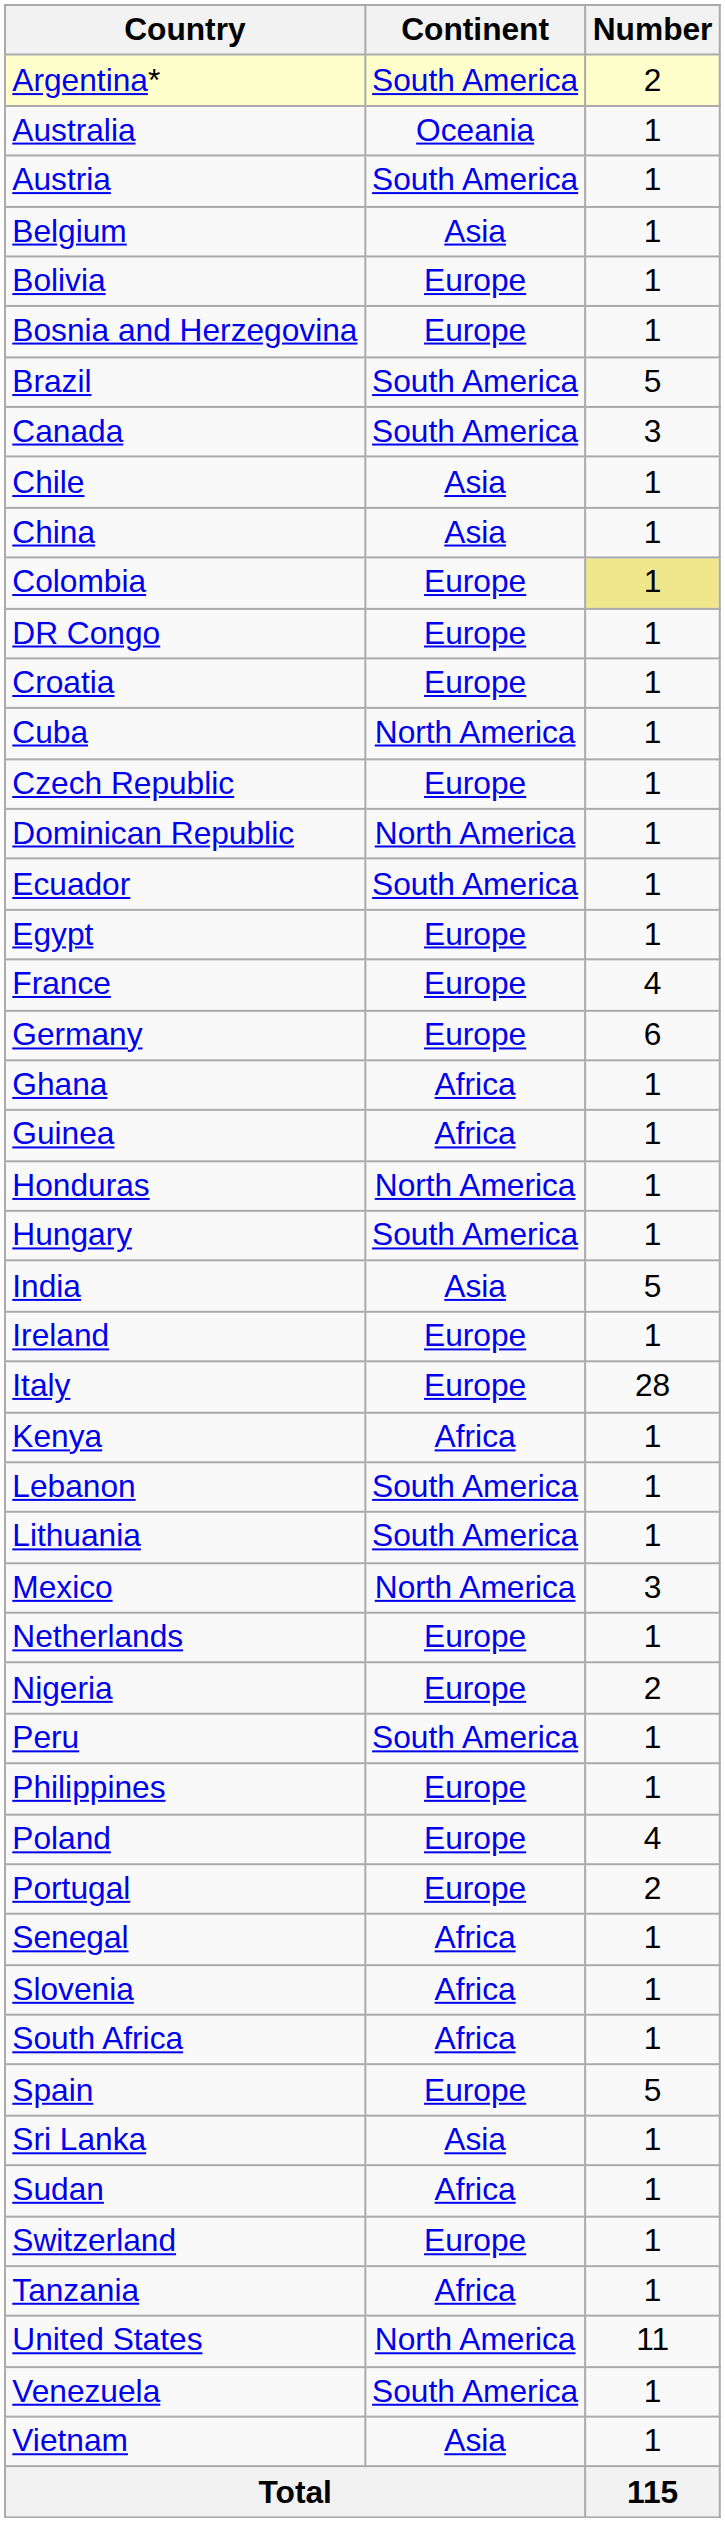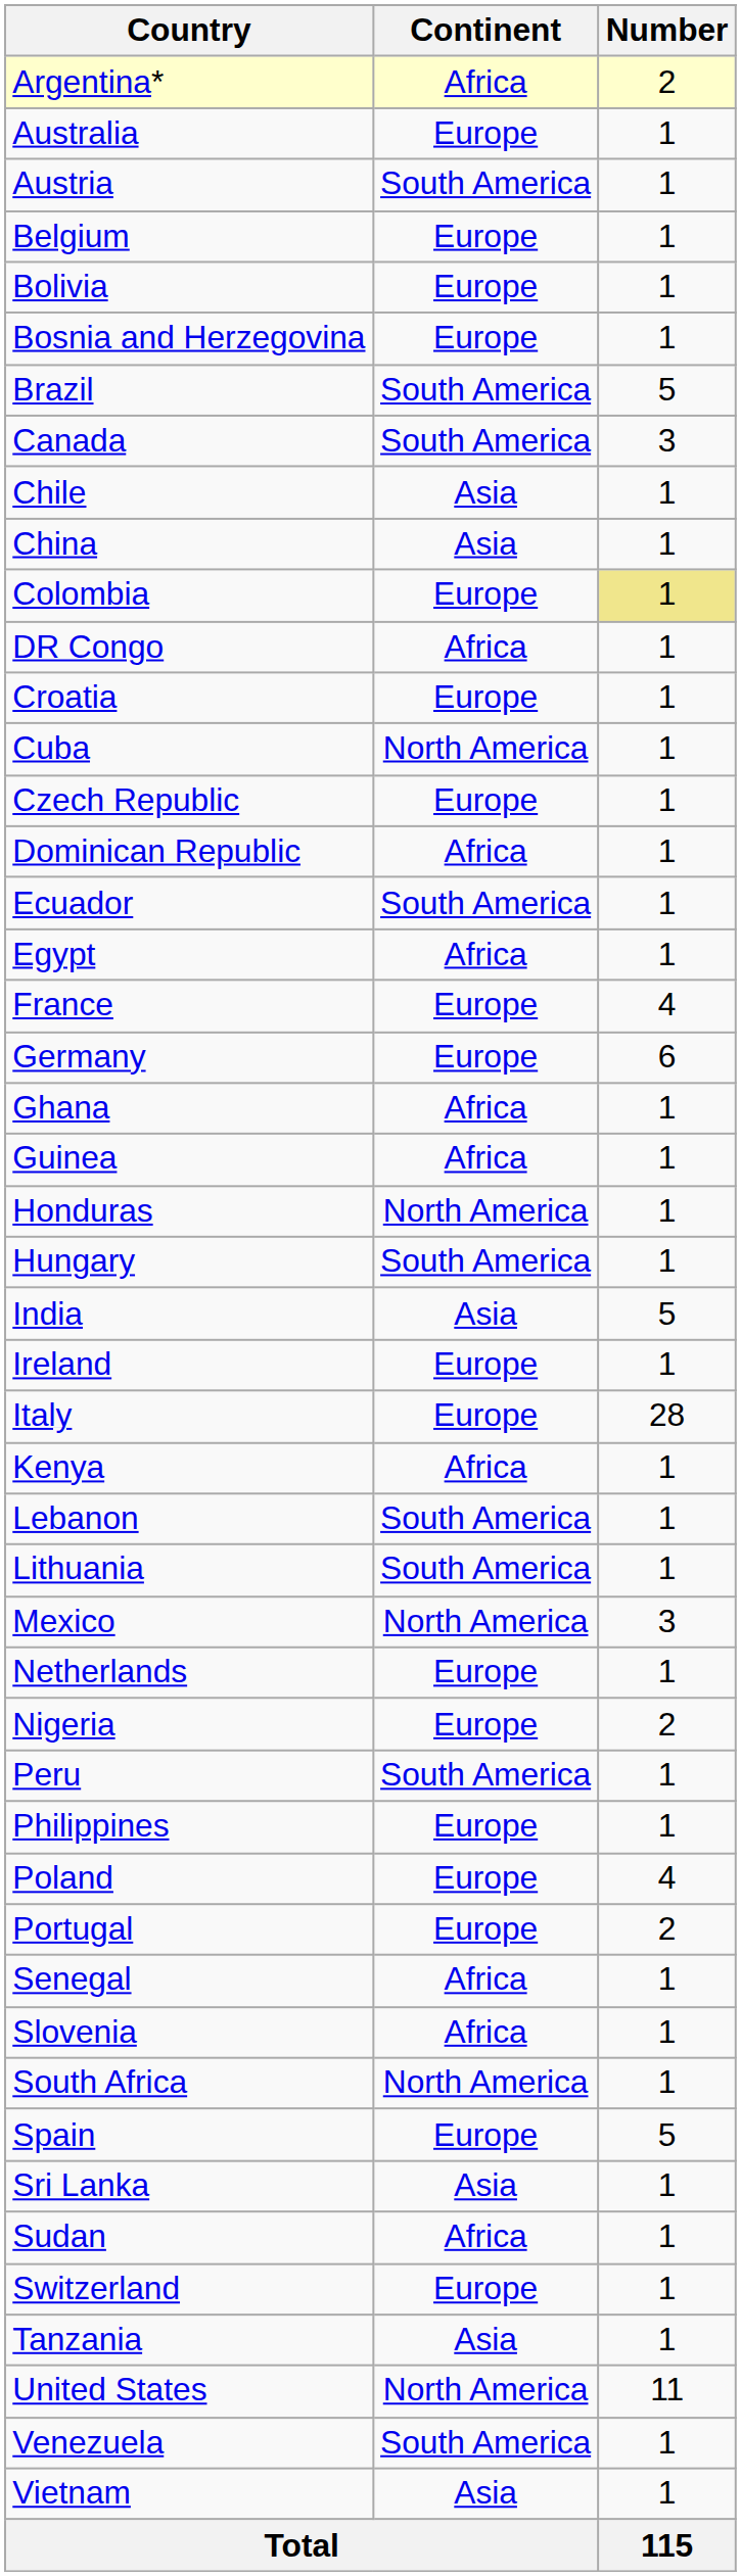 <table class="wikitable sortable" style="text-align:center">
 <tr>
 </tr>
 <tr>
 <th scope="col">Country</th>
 <th scope="col">Continent</th>
 <th scope="col">Number</th>
 </tr>
 <tr style="background:#ffc">
 <td scope="row" style="text-align:left"><a href='#'>Argentina</a>*</td>
-<td data-sort-value="America, South"><a href='#'>South America</a></td>
+<td><a href='#'>Africa</a></td>
 <td>2</td>
 </tr>
 <tr>
 <td scope="row" style="text-align:left"><a href='#'>Australia</a></td>
-<td><a href='#'>Oceania</a></td>
+<td><a href='#'>Europe</a></td>
 <td>1</td>
 </tr>
 <tr>
 <td scope="row" style="text-align:left"><a href='#'>Austria</a></td>
 <td data-sort-value="America, South"><a href='#'>South America</a></td>
 <td>1</td>
 </tr>
 <tr>
 <td scope="row" style="text-align:left"><a href='#'>Belgium</a></td>
-<td><a href='#'>Asia</a></td>
+<td><a href='#'>Europe</a></td>
 <td>1</td>
 </tr>
 <tr>
 <td scope="row" style="text-align:left"><a href='#'>Bolivia</a></td>
 <td><a href='#'>Europe</a></td>
 <td>1</td>
 </tr>
 <tr>
 <td scope="row" style="text-align:left"><a href='#'>Bosnia and Herzegovina</a></td>
 <td><a href='#'>Europe</a></td>
 <td>1</td>
 </tr>
 <tr>
 <td scope="row" style="text-align:left"><a href='#'>Brazil</a></td>
 <td data-sort-value="America, South"><a href='#'>South America</a></td>
 <td>5</td>
 </tr>
 <tr>
 <td scope="row" style="text-align:left"><a href='#'>Canada</a></td>
 <td data-sort-value="America, South"><a href='#'>South America</a></td>
 <td>3</td>
 </tr>
 <tr>
 <td scope="row" style="text-align:left"><a href='#'>Chile</a></td>
 <td><a href='#'>Asia</a></td>
 <td>1</td>
 </tr>
 <tr>
 <td scope="row" style="text-align:left"><a href='#'>China</a> </td>
 <td><a href='#'>Asia</a></td>
 <td>1</td>
 </tr>
 <tr>
 <td scope="row" style="text-align:left"><a href='#'>Colombia</a></td>
 <td><a href='#'>Europe</a></td>
 <td style="background: khaki;">1</td>
 </tr>
 <tr>
 <td scope="row" style="text-align:left" data-sort-value="Congo, Democratic Republic of the"><a href='#'>DR Congo</a></td>
-<td><a href='#'>Europe</a></td>
+<td><a href='#'>Africa</a></td>
 <td>1</td>
 </tr>
 <tr>
 <td scope="row" style="text-align:left"><a href='#'>Croatia</a></td>
 <td><a href='#'>Europe</a></td>
 <td>1</td>
 </tr>
 <tr>
 <td scope="row" style="text-align:left"><a href='#'>Cuba</a></td>
 <td data-sort-value="America, North"><a href='#'>North America</a></td>
 <td>1</td>
 </tr>
 <tr>
 <td scope="row" style="text-align:left"><a href='#'>Czech Republic</a></td>
 <td><a href='#'>Europe</a></td>
 <td>1</td>
 </tr>
 <tr>
 <td scope="row" style="text-align:left"><a href='#'>Dominican Republic</a></td>
-<td data-sort-value="America, North"><a href='#'>North America</a></td>
+<td><a href='#'>Africa</a></td>
 <td>1</td>
 </tr>
 <tr>
 <td scope="row" style="text-align:left"><a href='#'>Ecuador</a></td>
 <td data-sort-value="America, South"><a href='#'>South America</a></td>
 <td>1</td>
 </tr>
 <tr>
 <td scope="row" style="text-align:left"><a href='#'>Egypt</a></td>
-<td><a href='#'>Europe</a></td>
+<td><a href='#'>Africa</a></td>
 <td>1</td>
 </tr>
 <tr>
 <td scope="row" style="text-align:left"><a href='#'>France</a></td>
 <td><a href='#'>Europe</a></td>
 <td>4</td>
 </tr>
 <tr>
 <td scope="row" style="text-align:left"><a href='#'>Germany</a></td>
 <td><a href='#'>Europe</a></td>
 <td>6</td>
 </tr>
 <tr>
 <td scope="row" style="text-align:left"><a href='#'>Ghana</a></td>
 <td><a href='#'>Africa</a></td>
 <td>1</td>
 </tr>
 <tr>
 <td scope="row" style="text-align:left"><a href='#'>Guinea</a></td>
 <td><a href='#'>Africa</a></td>
 <td>1</td>
 </tr>
 <tr>
 <td scope="row" style="text-align:left"><a href='#'>Honduras</a></td>
 <td data-sort-value="America, North"><a href='#'>North America</a></td>
 <td>1</td>
 </tr>
 <tr>
 <td scope="row" style="text-align:left"><a href='#'>Hungary</a></td>
 <td data-sort-value="America, South"><a href='#'>South America</a></td>
 <td>1</td>
 </tr>
 <tr>
 <td scope="row" style="text-align:left"><a href='#'>India</a></td>
 <td><a href='#'>Asia</a></td>
 <td>5</td>
 </tr>
 <tr>
 <td scope="row" style="text-align:left"><a href='#'>Ireland</a></td>
 <td><a href='#'>Europe</a></td>
 <td>1</td>
 </tr>
 <tr>
 <td scope="row" style="text-align:left"><a href='#'>Italy</a></td>
 <td><a href='#'>Europe</a></td>
 <td>28</td>
 </tr>
 <tr>
 <td scope="row" style="text-align:left"><a href='#'>Kenya</a></td>
 <td><a href='#'>Africa</a></td>
 <td>1</td>
 </tr>
 <tr>
 <td scope="row" style="text-align:left"><a href='#'>Lebanon</a></td>
 <td data-sort-value="America, South"><a href='#'>South America</a></td>
 <td>1</td>
 </tr>
 <tr>
 <td scope="row" style="text-align:left"><a href='#'>Lithuania</a></td>
 <td data-sort-value="America, South"><a href='#'>South America</a></td>
 <td>1</td>
 </tr>
 <tr>
 <td scope="row" style="text-align:left"><a href='#'>Mexico</a></td>
 <td data-sort-value="America, North"><a href='#'>North America</a></td>
 <td>3</td>
 </tr>
 <tr>
 <td scope="row" style="text-align:left"><a href='#'>Netherlands</a></td>
 <td><a href='#'>Europe</a></td>
 <td>1</td>
 </tr>
 <tr>
 <td scope="row" style="text-align:left"><a href='#'>Nigeria</a></td>
 <td><a href='#'>Europe</a></td>
 <td>2</td>
 </tr>
 <tr>
 <td scope="row" style="text-align:left"><a href='#'>Peru</a></td>
 <td data-sort-value="America, South"><a href='#'>South America</a></td>
 <td>1</td>
 </tr>
 <tr>
 <td scope="row" style="text-align:left"><a href='#'>Philippines</a></td>
 <td><a href='#'>Europe</a></td>
 <td>1</td>
 </tr>
 <tr>
 <td scope="row" style="text-align:left"><a href='#'>Poland</a></td>
 <td><a href='#'>Europe</a></td>
 <td>4</td>
 </tr>
 <tr>
 <td scope="row" style="text-align:left"><a href='#'>Portugal</a></td>
 <td><a href='#'>Europe</a></td>
 <td>2</td>
 </tr>
 <tr>
 <td scope="row" style="text-align:left"><a href='#'>Senegal</a></td>
 <td><a href='#'>Africa</a></td>
 <td>1</td>
 </tr>
 <tr>
 <td scope="row" style="text-align:left"><a href='#'>Slovenia</a></td>
 <td><a href='#'>Africa</a></td>
 <td>1</td>
 </tr>
 <tr>
 <td scope="row" style="text-align:left"><a href='#'>South Africa</a></td>
-<td><a href='#'>Africa</a></td>
+<td data-sort-value="America, North"><a href='#'>North America</a></td>
 <td>1</td>
 </tr>
 <tr>
 <td scope="row" style="text-align:left"><a href='#'>Spain</a></td>
 <td><a href='#'>Europe</a></td>
 <td>5</td>
 </tr>
 <tr>
 <td scope="row" style="text-align:left"><a href='#'>Sri Lanka</a></td>
 <td><a href='#'>Asia</a></td>
 <td>1</td>
 </tr>
 <tr>
 <td scope="row" style="text-align:left"><a href='#'>Sudan</a></td>
 <td><a href='#'>Africa</a></td>
 <td>1</td>
 </tr>
 <tr>
 <td scope="row" style="text-align:left"><a href='#'>Switzerland</a></td>
 <td><a href='#'>Europe</a></td>
 <td>1</td>
 </tr>
 <tr>
 <td scope="row" style="text-align:left"><a href='#'>Tanzania</a></td>
-<td><a href='#'>Africa</a></td>
+<td><a href='#'>Asia</a></td>
 <td>1</td>
 </tr>
 <tr>
 <td scope="row" style="text-align:left"><a href='#'>United States</a></td>
 <td data-sort-value="America, North"><a href='#'>North America</a></td>
 <td>11</td>
 </tr>
 <tr>
 <td scope="row" style="text-align:left"><a href='#'>Venezuela</a></td>
 <td data-sort-value="America, South"><a href='#'>South America</a></td>
 <td>1</td>
 </tr>
 <tr>
 <td scope="row" style="text-align:left"><a href='#'>Vietnam</a></td>
 <td><a href='#'>Asia</a></td>
 <td>1</td>
 </tr>
 <tr>
 <th scope="row" colspan="2">Total</th>
 <th>115</th>
 </tr>
 <tr>
 </tr>
 </table>
